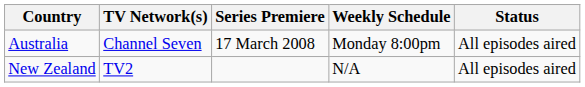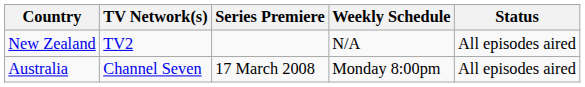 <table class="wikitable">
 <tr>
 <th>Country</th>
 <th>TV Network(s)</th>
 <th>Series Premiere</th>
 <th>Weekly Schedule</th>
 <th>Status</th>
 </tr>
 <tr>
+<td> <a href='#'>New Zealand</a></td>
+<td><a href='#'>TV2</a></td>
+<td></td>
+<td>N/A</td>
+<td>All episodes aired</td>
+</tr>
+<tr>
 <td> <a href='#'>Australia</a></td>
 <td><a href='#'>Channel Seven</a></td>
 <td>17 March 2008</td>
 <td>Monday 8:00pm</td>
 <td>All episodes aired</td>
 </tr>
-<tr>
-<td> <a href='#'>New Zealand</a></td>
-<td><a href='#'>TV2</a></td>
-<td></td>
-<td>N/A</td>
-<td>All episodes aired</td>
-</tr>
 </table>
